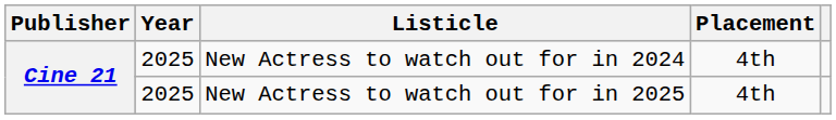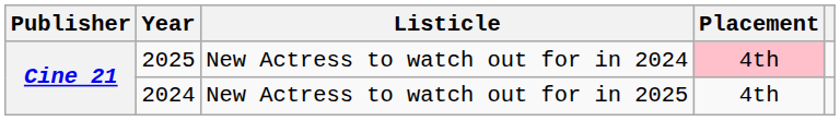 <table class="wikitable plainrowheaders sortable" style="text-align:center">
 <tr>
 <th scope="col">Publisher</th>
 <th scope="col">Year</th>
 <th scope="col">Listicle</th>
 <th scope="col">Placement</th>
 <th scope="col" class="unsortable"></th>
 </tr>
 <tr>
 <th rowspan="2" scope="row"><em> <a href='#'>Cine 21</a></em></th>
 <td>2025</td>
 <td style="text-align:left">New Actress to watch out for in 2024</td>
-<td>4th</td>
+<td style="background: pink;">4th</td>
 <td style="text-align:center"></td>
 </tr>
 <tr>
-<td>2025</td>
+<td>2024</td>
 <td style="text-align:left">New Actress to watch out for in 2025</td>
 <td>4th</td>
 <td></td>
 </tr>
 </table>
